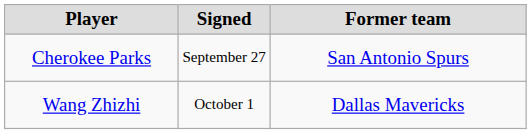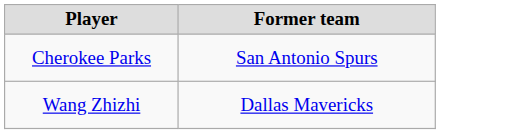 <table class="wikitable" style="text-align: center">
 <tr align="center" bgcolor="#dddddd">
 <td style="width:140px"><strong>Player</strong></td>
-<td style="width:70px"><strong>Signed</strong></td>
 <td style="width:210px"><strong>Former team</strong></td>
 </tr>
 <tr style="height:40px">
 <td><a href='#'>Cherokee Parks</a></td>
-<td style="font-size: 80%">September 27</td>
 <td><a href='#'>San Antonio Spurs</a></td>
 </tr>
 <tr style="height:40px">
 <td><a href='#'>Wang Zhizhi</a></td>
-<td style="font-size: 80%">October 1</td>
 <td><a href='#'>Dallas Mavericks</a></td>
 </tr>
 </table>
